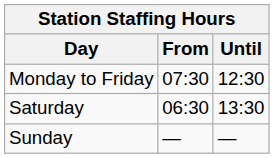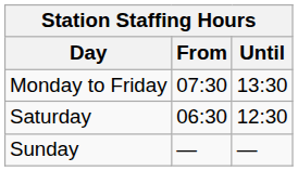 <table class="wikitable">
 <tr>
 <th colspan=3>Station Staffing Hours</th>
 </tr>
 <tr>
 <th>Day</th>
 <th>From</th>
 <th>Until</th>
 </tr>
 <tr>
 <td>Monday to Friday</td>
 <td>07:30</td>
-<td>12:30</td>
+<td>13:30</td>
 </tr>
 <tr>
 <td>Saturday</td>
 <td>06:30</td>
-<td>13:30</td>
+<td>12:30</td>
 </tr>
 <tr>
 <td>Sunday</td>
 <td>—</td>
 <td>—</td>
 </tr>
 </table>
